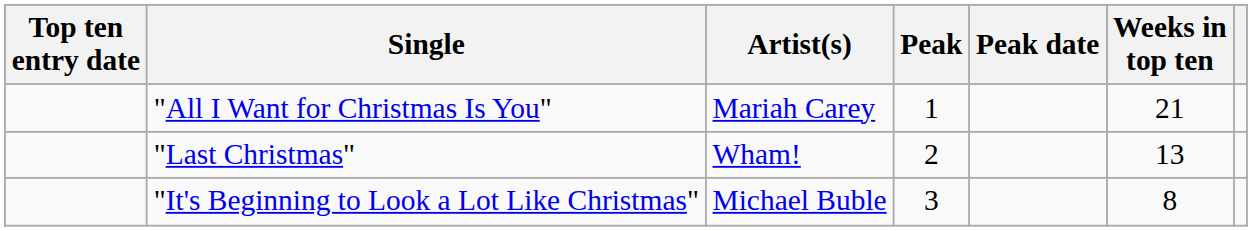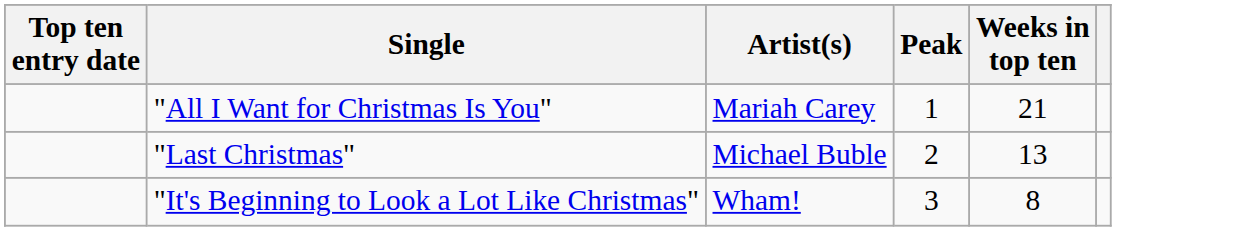 <table class="wikitable sortable">
 <tr>
 <th>Top ten<br>entry date</th>
 <th>Single</th>
 <th>Artist(s)</th>
 <th data-sort-type="number">Peak</th>
-<th>Peak date</th>
 <th data-sort-type="number">Weeks in<br>top ten</th>
 <th></th>
 </tr>
 <tr>
 <td></td>
 <td>"<a href='#'>All I Want for Christmas Is You</a>"</td>
 <td><a href='#'>Mariah Carey</a></td>
 <td style="text-align:center;">1</td>
-<td></td>
 <td style="text-align:center;">21</td>
 <td></td>
 </tr>
 <tr>
 <td></td>
 <td>"<a href='#'>Last Christmas</a>"</td>
-<td><a href='#'>Wham!</a></td>
+<td><a href='#'>Michael Buble</a></td>
 <td style="text-align:center;">2</td>
-<td></td>
 <td style="text-align:center;">13</td>
 <td style="text-align:center;"></td>
 </tr>
 <tr>
 <td></td>
 <td>"<a href='#'>It's Beginning to Look a Lot Like Christmas</a>"</td>
-<td><a href='#'>Michael Buble</a></td>
+<td><a href='#'>Wham!</a></td>
 <td style="text-align:center;">3</td>
-<td></td>
 <td style="text-align:center;">8</td>
 <td style="text-align:center;"></td>
 </tr>
 </table>
